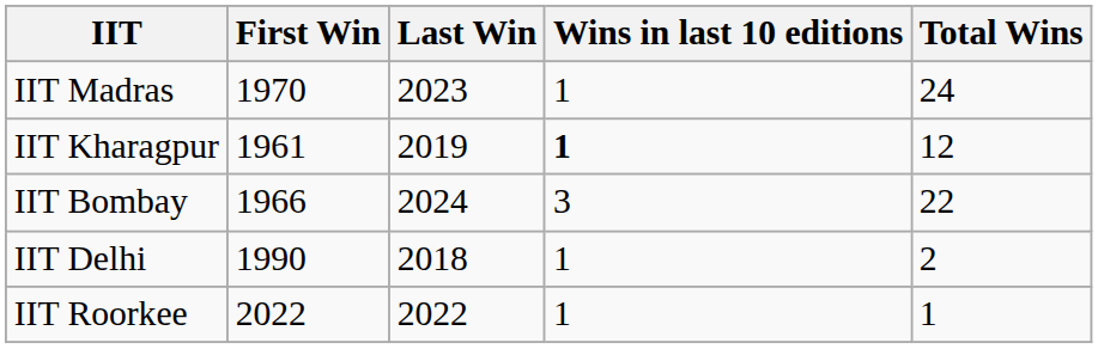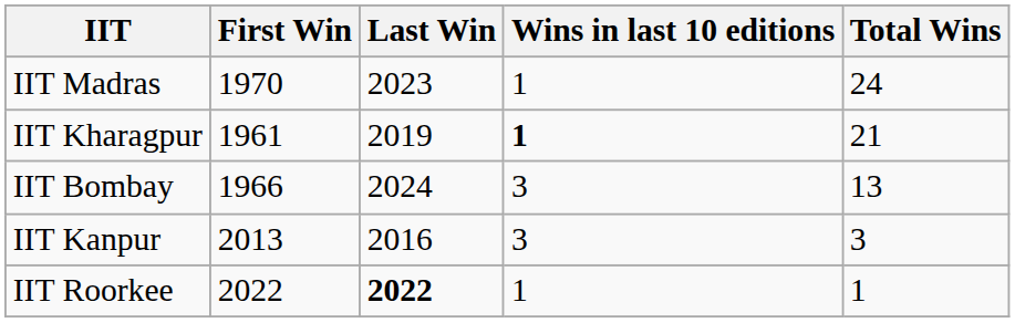 <table | class="sortable wikitable">
 <tr>
 <th>IIT</th>
 <th>First Win</th>
 <th>Last Win</th>
 <th>Wins in last 10 editions</th>
 <th>Total Wins</th>
 </tr>
 <tr>
 <td>IIT Madras</td>
 <td>1970</td>
 <td>2023</td>
 <td>1</td>
 <td>24</td>
 </tr>
 <tr>
 <td>IIT Kharagpur</td>
 <td>1961</td>
 <td>2019</td>
 <td><strong>1</strong></td>
-<td>12</td>
+<td>21</td>
 </tr>
 <tr>
 <td>IIT Bombay</td>
 <td>1966</td>
 <td>2024</td>
 <td>3</td>
-<td>22</td>
+<td>13</td>
 </tr>
 <tr>
-<td>IIT Delhi</td>
-<td>1990</td>
-<td>2018</td>
-<td>1</td>
-<td>2</td>
+<td>IIT Kanpur</td>
+<td>2013</td>
+<td>2016</td>
+<td>3</td>
+<td>3</td>
 </tr>
 <tr>
 <td>IIT Roorkee</td>
 <td>2022</td>
-<td>2022</td>
+<td><strong>2022</strong></td>
 <td>1</td>
 <td>1</td>
 </tr>
 </table>
